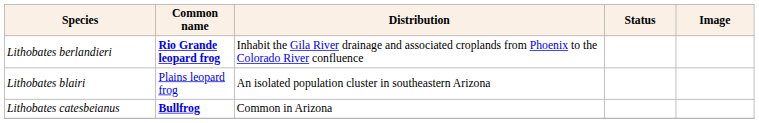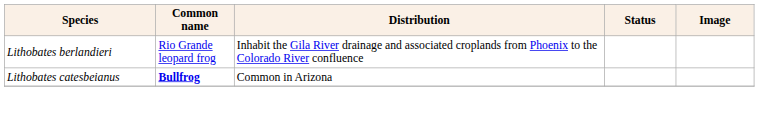 <table class="sortable wikitable plainrowheaders" border="0" style="background:#ffffff" align="top" class="sortable wikitable">
 <tr ->
 <th scope="col" style="background-color:Linen; color:Black" width=200 px>Species</th>
 <th scope="col" style="background-color:Linen; color:Black" width=100 px>Common name</th>
 <th scope="col" style="background:Linen; color:Black" width=500 px>Distribution</th>
 <th scope="col" style="background-color:Linen; color:Black" width=90 px>Status</th>
 <th scope="col" style="background:Linen; color:Black" width=100 px>Image</th>
 </tr>
 <tr>
 <td !scope="row" style="background:#ffffff"><em>Lithobates berlandieri</em></td>
-<td><strong><a href='#'>Rio Grande leopard frog</a></strong></td>
+<td><a href='#'>Rio Grande leopard frog</a></td>
 <td>Inhabit the <a href='#'>Gila River</a> drainage and associated croplands from <a href='#'>Phoenix</a> to the <a href='#'>Colorado River</a> confluence</td>
-<td></td>
-<td></td>
-</tr>
-<tr>
-<td !scope="row" style="background:#ffffff"><em>Lithobates blairi</em></td>
-<td><a href='#'>Plains leopard frog</a></td>
-<td>An isolated population cluster in southeastern Arizona</td>
 <td></td>
 <td></td>
 </tr>
 <tr>
 <td !scope="row" style="background:#ffffff"><em>Lithobates catesbeianus</em></td>
 <td><strong><a href='#'>Bullfrog</a></strong></td>
 <td>Common in Arizona</td>
 <td></td>
 <td></td>
 </tr>
 <tr>
 </tr>
 </table>
